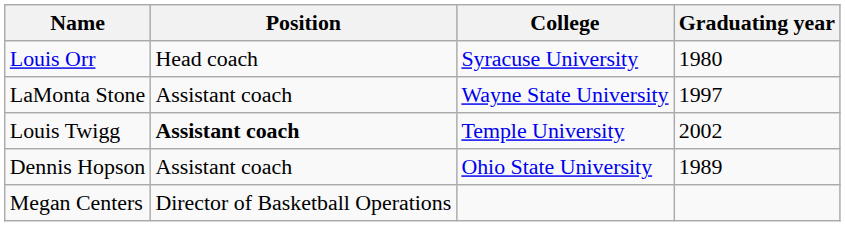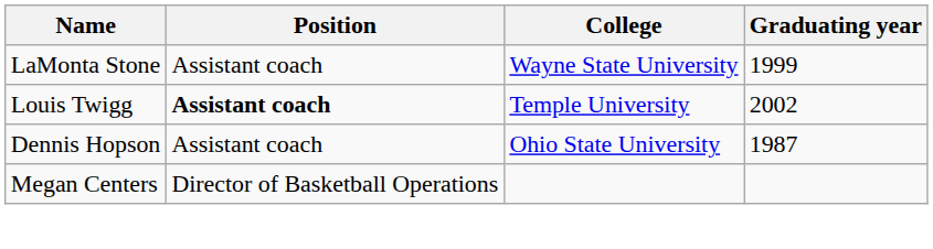 <table class="wikitable" style="font-size: 95%;">
 <tr>
 <th>Name</th>
 <th>Position</th>
 <th>College</th>
 <th>Graduating year</th>
 </tr>
 <tr>
-<td><a href='#'>Louis Orr</a></td>
-<td>Head coach</td>
-<td><a href='#'>Syracuse University</a></td>
-<td>1980</td>
-</tr>
-<tr>
 <td>LaMonta Stone</td>
 <td>Assistant coach</td>
 <td><a href='#'>Wayne State University</a></td>
-<td>1997</td>
+<td>1999</td>
 </tr>
 <tr>
 <td>Louis Twigg</td>
 <td><strong>Assistant coach</strong></td>
 <td><a href='#'>Temple University</a></td>
 <td>2002</td>
 </tr>
 <tr>
 <td>Dennis Hopson</td>
 <td>Assistant coach</td>
 <td><a href='#'>Ohio State University</a></td>
-<td>1989</td>
+<td>1987</td>
 </tr>
 <tr>
 <td>Megan Centers</td>
 <td>Director of Basketball Operations</td>
 <td></td>
 <td></td>
 </tr>
 </table>
